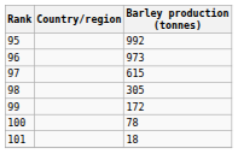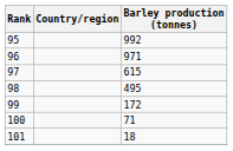 <table class="wikitable sortable">
 <tr bgcolor="#ececec">
 <th>Rank</th>
 <th>Country/region</th>
 <th>Barley production<br>(tonnes)</th>
 </tr>
 <tr>
 <td>95</td>
 <td></td>
 <td align="left">992</td>
 </tr>
 <tr>
 <td>96</td>
 <td></td>
-<td align="left">973</td>
+<td align="left">971</td>
 </tr>
 <tr>
 <td>97</td>
 <td></td>
 <td align="left">615</td>
 </tr>
 <tr>
 <td>98</td>
 <td></td>
-<td align="left">305</td>
+<td align="left">495</td>
 </tr>
 <tr>
 <td>99</td>
 <td></td>
 <td align="left">172</td>
 </tr>
 <tr>
 <td>100</td>
 <td></td>
-<td align="left">78</td>
+<td align="left">71</td>
 </tr>
 <tr>
 <td>101</td>
 <td></td>
 <td align="left">18</td>
 </tr>
 <tr>
 </tr>
 </table>
